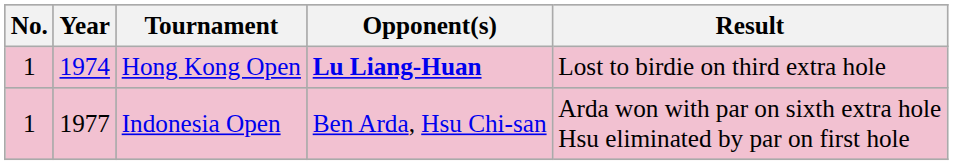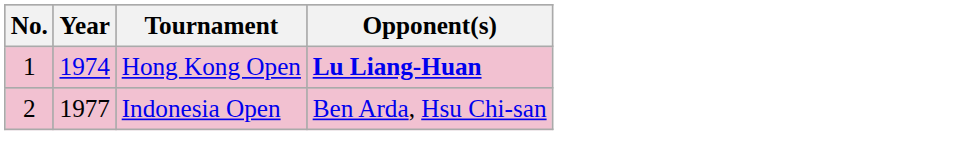 <table class="wikitable" style="font-size:95%;">
 <tr>
 <th>No.</th>
 <th>Year</th>
 <th>Tournament</th>
 <th>Opponent(s)</th>
-<th>Result</th>
 </tr>
 <tr style="background:#F2C1D1;">
 <td align=center>1</td>
 <td><a href='#'>1974</a></td>
 <td><a href='#'>Hong Kong Open</a></td>
 <td><strong> <a href='#'>Lu Liang-Huan</a></strong></td>
-<td>Lost to birdie on third extra hole</td>
 </tr>
 <tr style="background:#F2C1D1;">
-<td align=center>1</td>
+<td align=center>2</td>
 <td>1977</td>
 <td><a href='#'>Indonesia Open</a></td>
 <td> <a href='#'>Ben Arda</a>,  <a href='#'>Hsu Chi-san</a></td>
-<td>Arda won with par on sixth extra hole<br>Hsu eliminated by par on first hole</td>
 </tr>
 </table>
